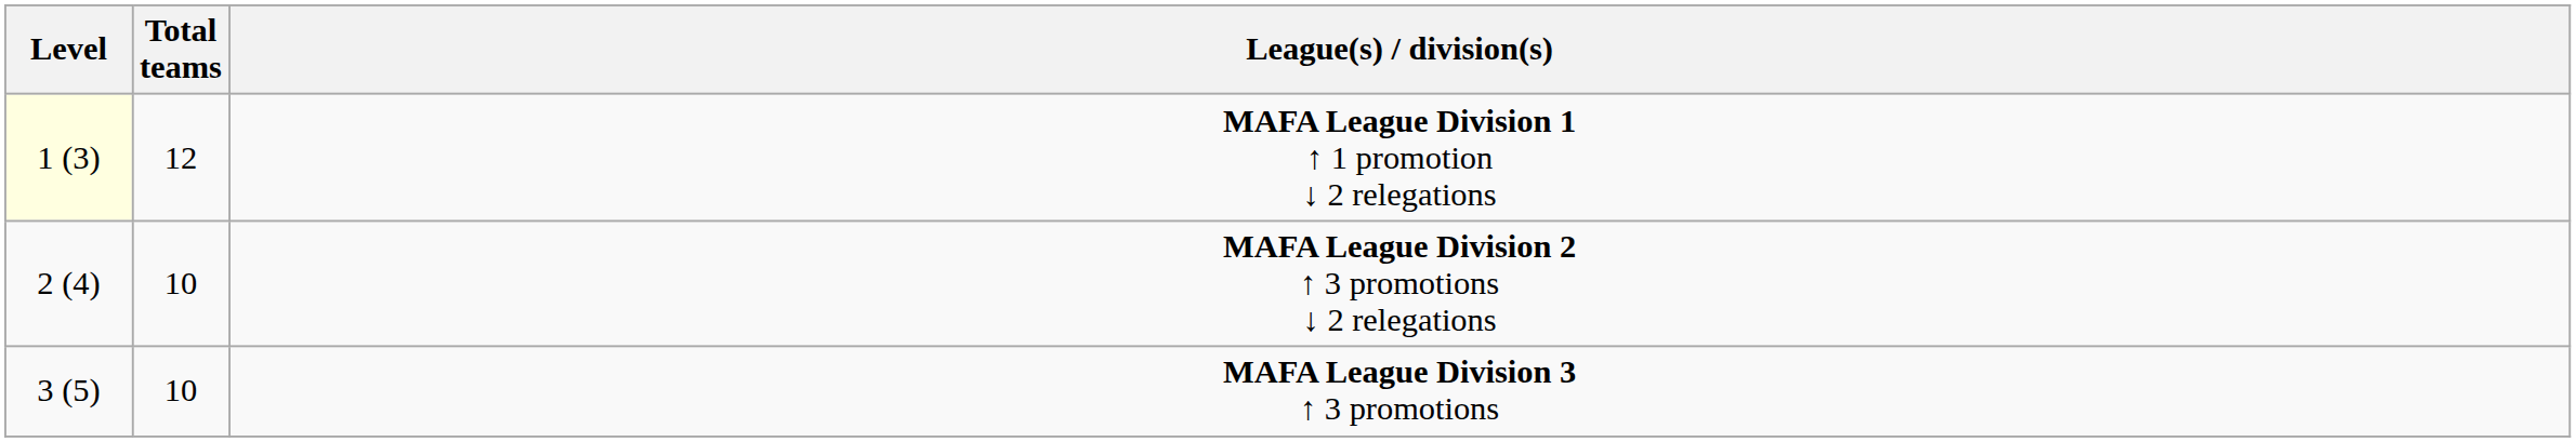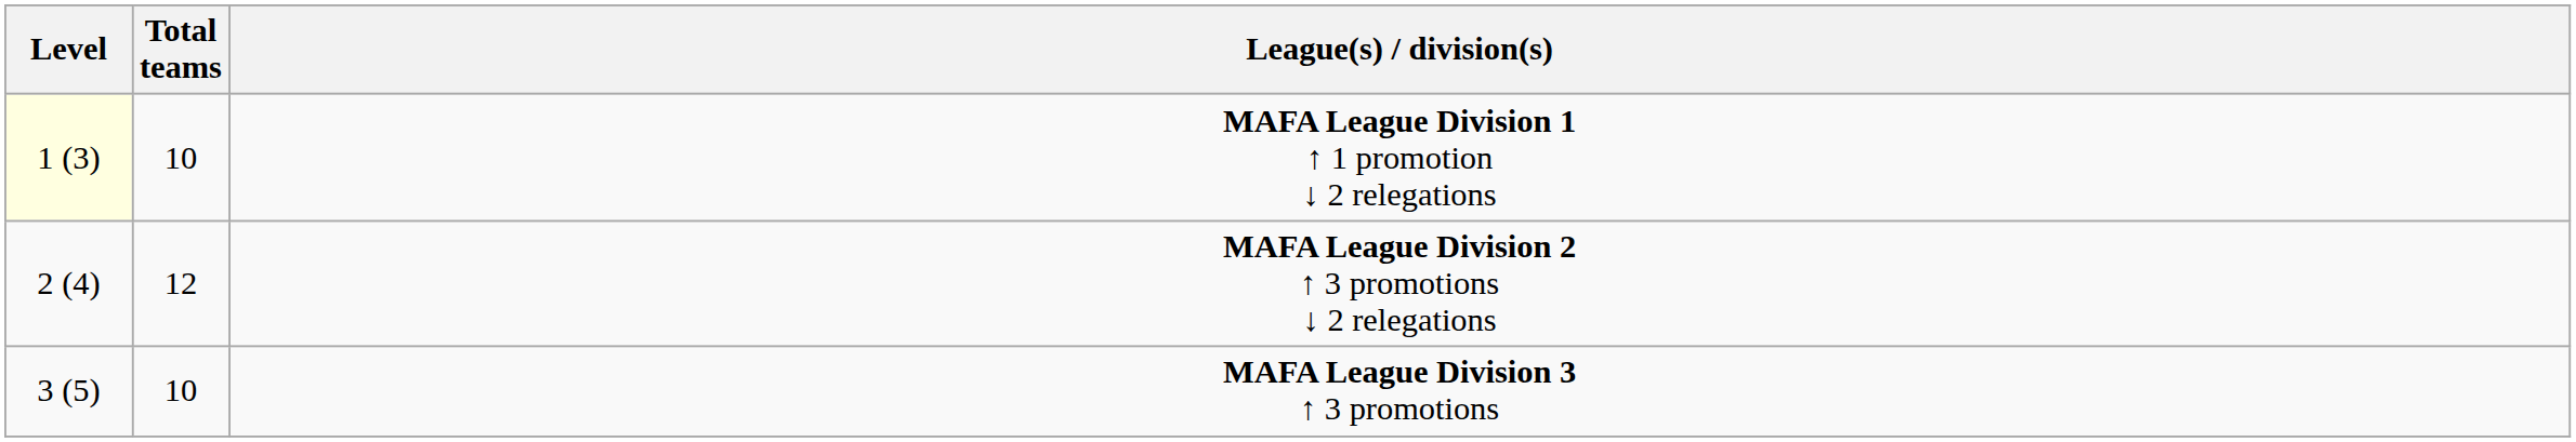 <table class="wikitable" style="text-align:center">
 <tr>
 <th width=5%>Level</th>
 <th>Total teams</th>
 <th width="95%"><strong>League(s) / division(s)</strong></th>
 </tr>
 <tr>
 <td style="background: lightyellow;">1 (3)</td>
-<td>12</td>
+<td>10</td>
 <td><strong>MAFA League Division 1</strong><br>↑ 1 promotion<br>↓ 2 relegations</td>
 </tr>
 <tr>
 <td>2 (4)</td>
-<td>10</td>
+<td>12</td>
 <td><strong>MAFA League Division 2</strong><br>↑ 3 promotions<br>↓ 2 relegations</td>
 </tr>
 <tr>
 <td>3 (5)</td>
 <td>10</td>
 <td><strong>MAFA League Division 3</strong><br>↑ 3 promotions</td>
 </tr>
 </table>
